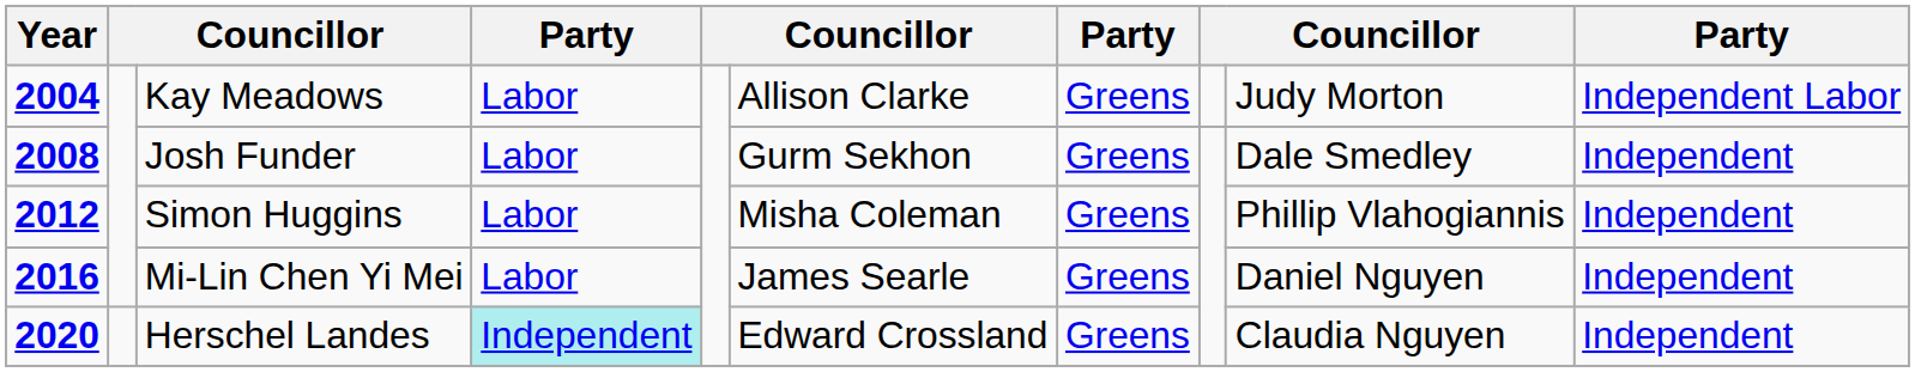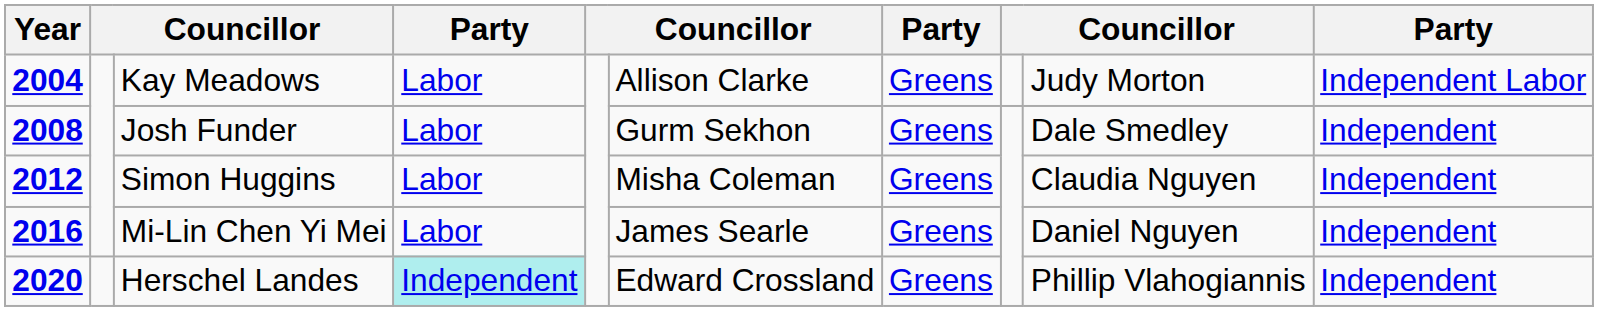 <table class="wikitable">
 <tr>
 <th>Year</th>
 <th colspan="2">Councillor</th>
 <th>Party</th>
 <th colspan="2">Councillor</th>
 <th>Party</th>
 <th colspan="2">Councillor</th>
 <th>Party</th>
 </tr>
 <tr>
 <td><strong><a href='#'>2004</a></strong></td>
 <td rowspan="4" width="1px" > </td>
 <td rowspan="1">Kay Meadows</td>
 <td rowspan="1"><a href='#'>Labor</a></td>
 <td rowspan="5" width="1px" > </td>
 <td rowspan="1">Allison Clarke</td>
 <td rowspan="1"><a href='#'>Greens</a></td>
 <td rowspan="1" width="1px" > </td>
 <td rowspan="1">Judy Morton</td>
 <td rowspan="1"><a href='#'>Independent Labor</a></td>
 </tr>
 <tr>
 <td><strong><a href='#'>2008</a></strong></td>
 <td rowspan="1">Josh Funder</td>
 <td rowspan="1"><a href='#'>Labor</a></td>
 <td rowspan="1">Gurm Sekhon</td>
 <td rowspan="1"><a href='#'>Greens</a></td>
 <td rowspan="4" width="1px" > </td>
 <td rowspan="1">Dale Smedley</td>
 <td rowspan="1"><a href='#'>Independent</a></td>
 </tr>
 <tr>
 <td><strong><a href='#'>2012</a></strong></td>
 <td rowspan="1">Simon Huggins</td>
 <td rowspan="1"><a href='#'>Labor</a></td>
 <td rowspan="1">Misha Coleman</td>
 <td rowspan="1"><a href='#'>Greens</a></td>
-<td rowspan="1">Phillip Vlahogiannis</td>
+<td rowspan="1">Claudia Nguyen</td>
 <td rowspan="1"><a href='#'>Independent</a></td>
 </tr>
 <tr>
 <td><strong><a href='#'>2016</a></strong></td>
 <td rowspan="1">Mi-Lin Chen Yi Mei</td>
 <td rowspan="1"><a href='#'>Labor</a></td>
 <td rowspan="1">James Searle</td>
 <td rowspan="1"><a href='#'>Greens</a></td>
 <td rowspan="1">Daniel Nguyen</td>
 <td rowspan="1"><a href='#'>Independent</a></td>
 </tr>
 <tr>
 <td><strong><a href='#'>2020</a></strong></td>
 <td rowspan="4" width="1px" > </td>
 <td rowspan="1">Herschel Landes</td>
 <td rowspan="1" style="background: paleturquoise;"><a href='#'>Independent</a></td>
 <td rowspan="1">Edward Crossland</td>
 <td rowspan="1"><a href='#'>Greens</a></td>
-<td rowspan="1">Claudia Nguyen</td>
+<td rowspan="1">Phillip Vlahogiannis</td>
 <td rowspan="1"><a href='#'>Independent</a></td>
 </tr>
 </table>
